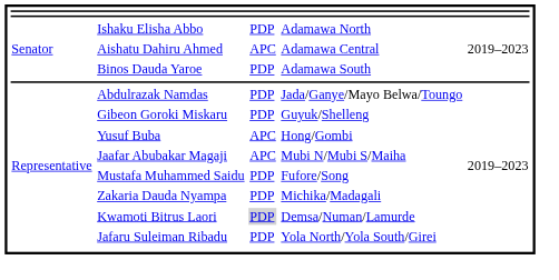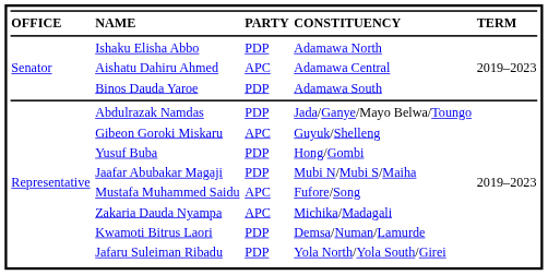 <table cellpadding="1" cellspacing="4" style="margin:3px; border:3px solid #000000;">
 <tr>
 <td colspan="5" bgcolor="#000000"></td>
+</tr>
+<tr>
+<td><strong>OFFICE</strong></td>
+<td><strong>NAME</strong></td>
+<td><strong>PARTY</strong></td>
+<td><strong>CONSTITUENCY</strong></td>
+<td><strong>TERM</strong></td>
 </tr>
 <tr>
 <td colspan="5" bgcolor="#000000"></td>
 </tr>
 <tr>
 <td rowspan="3"><a href='#'>Senator</a></td>
 <td><a href='#'>Ishaku Elisha Abbo</a></td>
 <td><a href='#'>PDP</a></td>
 <td><a href='#'>Adamawa North</a></td>
 <td rowspan="3">2019–2023</td>
 </tr>
 <tr>
 <td><a href='#'>Aishatu Dahiru Ahmed</a></td>
 <td><a href='#'>APC</a></td>
 <td><a href='#'>Adamawa Central</a></td>
 </tr>
 <tr>
 <td><a href='#'>Binos Dauda Yaroe</a></td>
 <td><a href='#'>PDP</a></td>
 <td><a href='#'>Adamawa South</a></td>
 </tr>
 <tr>
 <td colspan="5" bgcolor="#000000"></td>
 </tr>
 <tr>
 <td rowspan="8"><a href='#'>Representative</a></td>
 <td><a href='#'>Abdulrazak Namdas</a></td>
 <td><a href='#'>PDP</a></td>
 <td><a href='#'>Jada</a>/<a href='#'>Ganye</a>/Mayo Belwa/<a href='#'>Toungo</a></td>
 <td rowspan="8">2019–2023</td>
 </tr>
 <tr>
 <td><a href='#'>Gibeon Goroki Miskaru</a></td>
-<td><a href='#'>PDP</a></td>
+<td><a href='#'>APC</a></td>
 <td><a href='#'>Guyuk</a>/<a href='#'>Shelleng</a></td>
 </tr>
 <tr>
 <td><a href='#'>Yusuf Buba</a></td>
-<td><a href='#'>APC</a></td>
+<td><a href='#'>PDP</a></td>
 <td><a href='#'>Hong</a>/<a href='#'>Gombi</a></td>
 </tr>
 <tr>
 <td><a href='#'>Jaafar Abubakar Magaji</a></td>
-<td><a href='#'>APC</a></td>
+<td><a href='#'>PDP</a></td>
 <td><a href='#'>Mubi N</a>/<a href='#'>Mubi S</a>/<a href='#'>Maiha</a></td>
 </tr>
 <tr>
 <td><a href='#'>Mustafa Muhammed Saidu</a></td>
-<td><a href='#'>PDP</a></td>
+<td><a href='#'>APC</a></td>
 <td><a href='#'>Fufore</a>/<a href='#'>Song</a></td>
 </tr>
 <tr>
 <td><a href='#'>Zakaria Dauda Nyampa</a></td>
-<td><a href='#'>PDP</a></td>
+<td><a href='#'>APC</a></td>
 <td><a href='#'>Michika</a>/<a href='#'>Madagali</a></td>
 </tr>
 <tr>
 <td><a href='#'>Kwamoti Bitrus Laori</a></td>
-<td style="background: lightgrey;"><a href='#'>PDP</a></td>
+<td><a href='#'>PDP</a></td>
 <td><a href='#'>Demsa</a>/<a href='#'>Numan</a>/<a href='#'>Lamurde</a></td>
 </tr>
 <tr>
 <td><a href='#'>Jafaru Suleiman Ribadu</a></td>
 <td><a href='#'>PDP</a></td>
 <td><a href='#'>Yola North</a>/<a href='#'>Yola South</a>/<a href='#'>Girei</a></td>
 </tr>
 <tr>
 </tr>
 </table>
